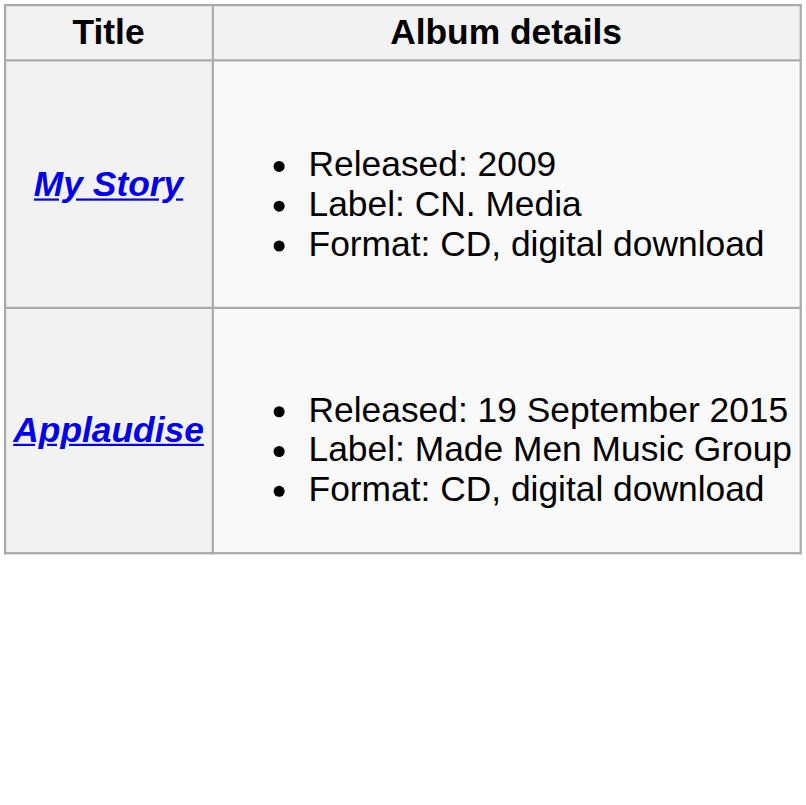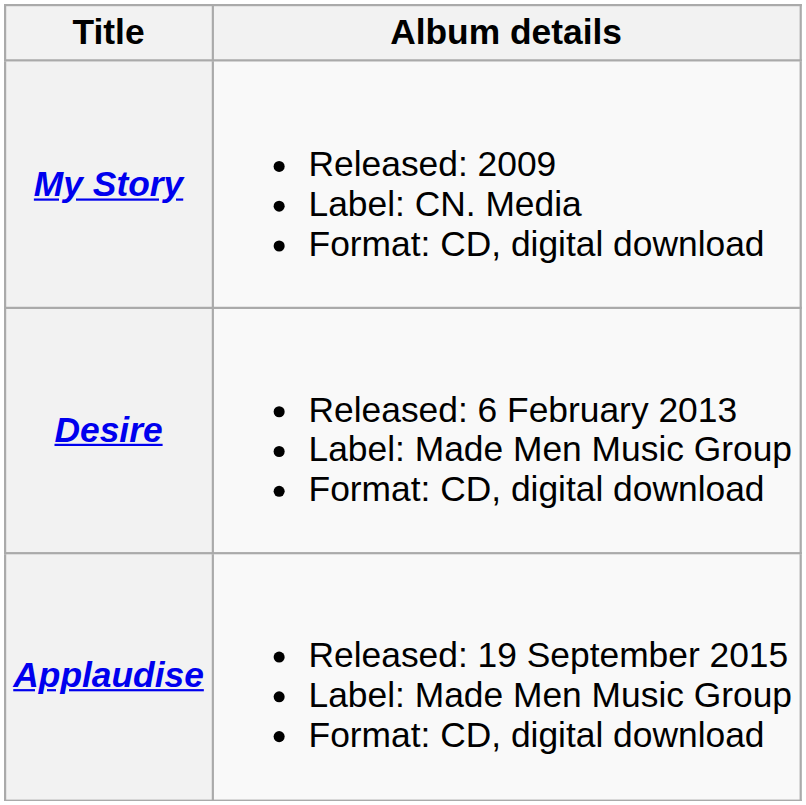 <table class="wikitable plainrowheaders">
 <tr>
 <th scope="col">Title</th>
 <th scope="col">Album details</th>
 </tr>
 <tr>
 <th scope="row"><em><a href='#'>My Story</a></em></th>
 <td><br><ul><li>Released: 2009</li><li>Label: CN. Media</li><li>Format: CD, digital download</li></ul></td>
 </tr>
 <tr>
+<th scope="row"><em><a href='#'>Desire</a></em></th>
+<td><br><ul><li>Released: 6 February 2013</li><li>Label: Made Men Music Group</li><li>Format: CD, digital download</li></ul></td>
+</tr>
+<tr>
 <th scope="row"><em><a href='#'>Applaudise</a></em></th>
 <td><br><ul><li>Released: 19 September 2015</li><li>Label: Made Men Music Group</li><li>Format: CD, digital download</li></ul></td>
 </tr>
 </table>
